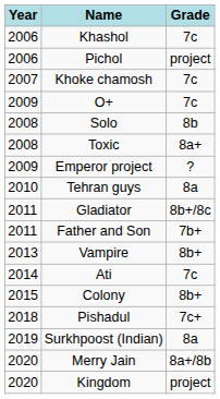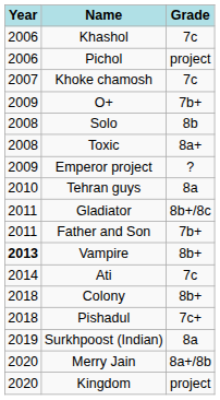 <table class="wikitable" style="text-align: center;">
 <tr>
 <th style="background: #b0e0e6;">Year</th>
 <th style="background: #b0e0e6;">Name</th>
 <th style="background: #b0e0e6;">Grade</th>
 </tr>
 <tr>
 <td align="left">2006</td>
 <td>Khashol</td>
 <td>7c</td>
 </tr>
 <tr>
 <td align="left">2006</td>
 <td>Pichol</td>
 <td>project</td>
 </tr>
 <tr>
 <td align="left">2007</td>
 <td>Khoke chamosh</td>
 <td>7c</td>
 </tr>
 <tr>
 <td align="left">2009</td>
 <td>O+</td>
-<td>7c</td>
+<td>7b+</td>
 </tr>
 <tr>
 <td align="left">2008</td>
 <td>Solo</td>
 <td>8b</td>
 </tr>
 <tr>
 <td align="left">2008</td>
 <td>Toxic</td>
 <td>8a+</td>
 </tr>
 <tr>
 <td align="left">2009</td>
 <td>Emperor project</td>
 <td>?</td>
 </tr>
 <tr>
 <td align="left">2010</td>
 <td>Tehran guys</td>
 <td>8a</td>
 </tr>
 <tr>
 <td align="left">2011</td>
 <td>Gladiator</td>
 <td>8b+/8c</td>
 </tr>
 <tr>
 <td align="left">2011</td>
 <td>Father and Son</td>
 <td>7b+</td>
 </tr>
 <tr>
-<td align="left">2013</td>
+<td align="left"><strong>2013</strong></td>
 <td>Vampire</td>
 <td>8b+</td>
 </tr>
 <tr>
 <td align="left">2014</td>
 <td>Ati</td>
 <td>7c</td>
 </tr>
 <tr>
-<td align="left">2015</td>
+<td align="left">2018</td>
 <td>Colony</td>
 <td>8b+</td>
 </tr>
 <tr>
 <td align="left">2018</td>
 <td>Pishadul</td>
 <td>7c+</td>
 </tr>
 <tr>
 <td align="left">2019</td>
 <td>Surkhpoost (Indian)</td>
 <td>8a</td>
 </tr>
 <tr>
 <td align="left">2020</td>
 <td>Merry Jain</td>
 <td>8a+/8b</td>
 </tr>
 <tr>
 <td align="left">2020</td>
 <td>Kingdom</td>
 <td>project</td>
 </tr>
 </table>
